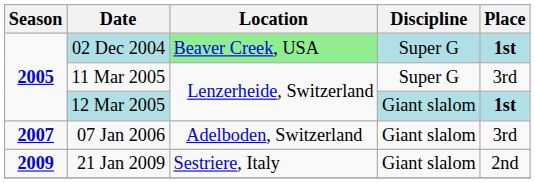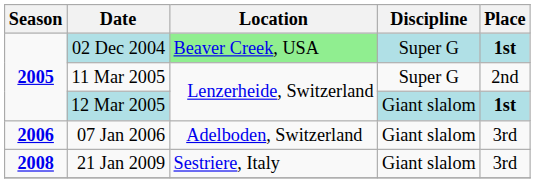 <table class="wikitable">
 <tr>
 <th>Season</th>
 <th>Date</th>
 <th>Location</th>
 <th>Discipline</th>
 <th>Place</th>
 </tr>
 <tr>
 <td rowspan="3" style="text-align:center;"><strong><a href='#'>2005</a></strong></td>
 <td align=right bgcolor="#BOEOE6">02 Dec 2004</td>
 <td style="background: lightgreen;"> <a href='#'>Beaver Creek</a>, USA</td>
 <td align=center bgcolor="#BOEOE6">Super G</td>
 <td align=center bgcolor="#BOEOE6"><strong>1st</strong></td>
 </tr>
 <tr>
 <td align=right>11 Mar 2005</td>
 <td rowspan="2">   <a href='#'>Lenzerheide</a>, Switzerland</td>
 <td align=center>Super G</td>
-<td align=center>3rd</td>
+<td align=center>2nd</td>
 </tr>
 <tr>
 <td bgcolor="#BOEOE6" align=right>12 Mar 2005</td>
 <td bgcolor="#BOEOE6" align=center>Giant slalom</td>
 <td bgcolor="#BOEOE6" align=center><strong>1st</strong></td>
 </tr>
 <tr>
-<td rowspan="1" style="text-align:center;"><strong><a href='#'>2007</a></strong></td>
+<td rowspan="1" style="text-align:center;"><strong><a href='#'>2006</a></strong></td>
 <td align=right>07 Jan 2006</td>
 <td>   <a href='#'>Adelboden</a>, Switzerland</td>
 <td>Giant slalom</td>
 <td align=center>3rd</td>
 </tr>
 <tr>
-<td rowspan="1" style="text-align:center;"><strong><a href='#'>2009</a></strong></td>
+<td rowspan="1" style="text-align:center;"><strong><a href='#'>2008</a></strong></td>
 <td align=right>21 Jan 2009</td>
 <td>  <a href='#'>Sestriere</a>, Italy</td>
 <td align=center>Giant slalom</td>
-<td align=center>2nd</td>
+<td align=center>3rd</td>
 </tr>
 <tr>
 </tr>
 </table>
